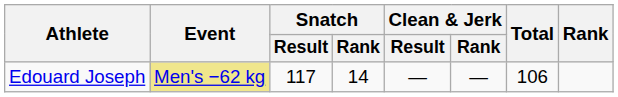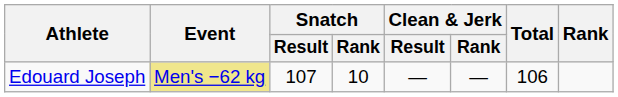 <table class="wikitable" style="font-size:90%">
 <tr>
 <th rowspan="2">Athlete</th>
 <th rowspan="2">Event</th>
 <th colspan="2">Snatch</th>
 <th colspan="2">Clean & Jerk</th>
 <th rowspan="2">Total</th>
 <th rowspan="2">Rank</th>
 </tr>
 <tr style="font-size:95%">
 <th>Result</th>
 <th>Rank</th>
 <th>Result</th>
 <th>Rank</th>
 </tr>
 <tr align=center>
 <td align=left><a href='#'>Edouard Joseph</a></td>
 <td align=left style="background: khaki;"><a href='#'>Men's −62 kg</a></td>
-<td>117</td>
-<td>14</td>
+<td>107</td>
+<td>10</td>
 <td>—</td>
 <td>—</td>
 <td>106</td>
 <td></td>
 </tr>
 </table>
